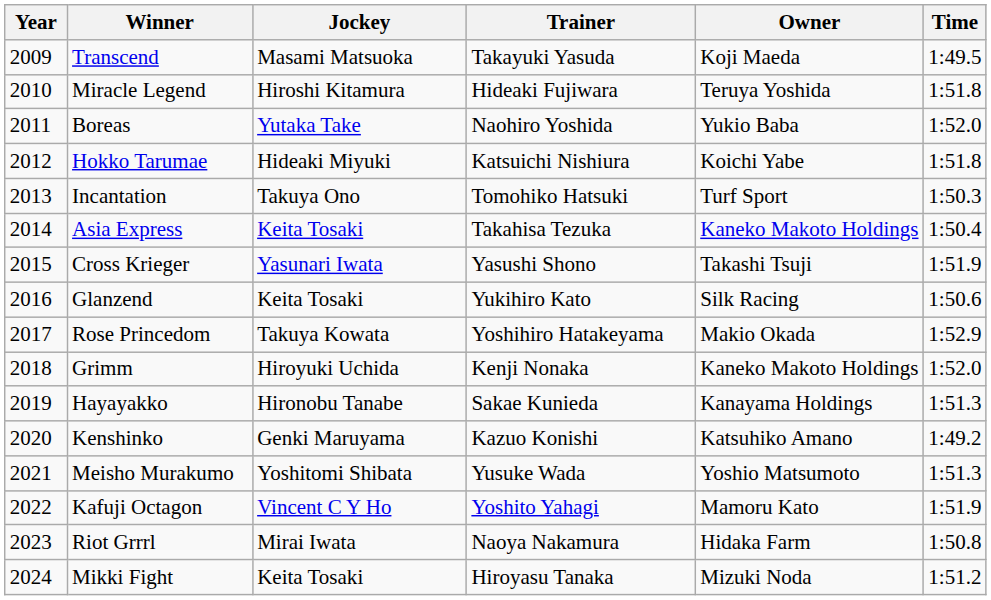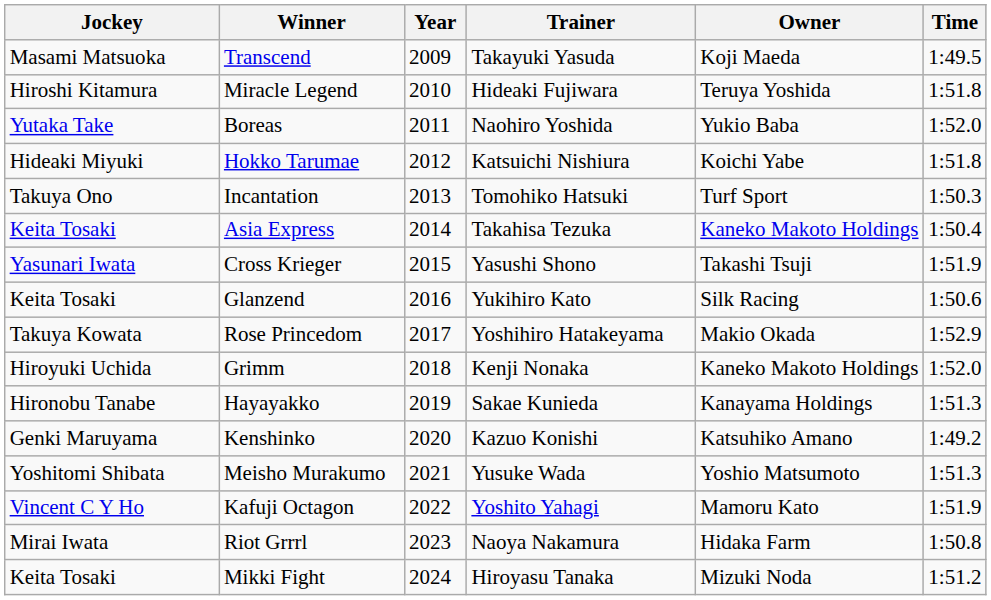 <table class="wikitable sortable" style="font-size:90%">
 <tr>
+<th width="140px">Jockey<br></th>
+<th width="120px">Winner<br></th>
 <th width="36px">Year<br></th>
-<th width="120px">Winner<br></th>
-<th width="140px">Jockey<br></th>
 <th width="150px">Trainer<br></th>
 <th>Owner</th>
 <th>Time<br></th>
 </tr>
 <tr>
+<td>Masami Matsuoka</td>
+<td><a href='#'>Transcend</a></td>
 <td>2009</td>
-<td><a href='#'>Transcend</a></td>
-<td>Masami Matsuoka</td>
 <td>Takayuki Yasuda</td>
 <td>Koji Maeda</td>
 <td>1:49.5</td>
 </tr>
 <tr>
+<td>Hiroshi Kitamura</td>
+<td>Miracle Legend </td>
 <td>2010</td>
-<td>Miracle Legend </td>
-<td>Hiroshi Kitamura</td>
 <td>Hideaki Fujiwara</td>
 <td>Teruya Yoshida</td>
 <td>1:51.8</td>
 </tr>
 <tr>
+<td><a href='#'>Yutaka Take</a></td>
+<td>Boreas</td>
 <td>2011</td>
-<td>Boreas</td>
-<td><a href='#'>Yutaka Take</a></td>
 <td>Naohiro Yoshida</td>
 <td>Yukio Baba</td>
 <td>1:52.0</td>
 </tr>
 <tr>
+<td>Hideaki Miyuki</td>
+<td><a href='#'>Hokko Tarumae</a></td>
 <td>2012</td>
-<td><a href='#'>Hokko Tarumae</a></td>
-<td>Hideaki Miyuki</td>
 <td>Katsuichi Nishiura</td>
 <td>Koichi Yabe</td>
 <td>1:51.8</td>
 </tr>
 <tr>
+<td>Takuya Ono</td>
+<td>Incantation</td>
 <td>2013</td>
-<td>Incantation</td>
-<td>Takuya Ono</td>
 <td>Tomohiko Hatsuki</td>
 <td>Turf Sport</td>
 <td>1:50.3</td>
 </tr>
 <tr>
+<td><a href='#'>Keita Tosaki</a></td>
+<td><a href='#'>Asia Express</a></td>
 <td>2014</td>
-<td><a href='#'>Asia Express</a></td>
-<td><a href='#'>Keita Tosaki</a></td>
 <td>Takahisa Tezuka</td>
 <td><a href='#'>Kaneko Makoto Holdings</a></td>
 <td>1:50.4</td>
 </tr>
 <tr>
+<td><a href='#'>Yasunari Iwata</a></td>
+<td>Cross Krieger</td>
 <td>2015</td>
-<td>Cross Krieger</td>
-<td><a href='#'>Yasunari Iwata</a></td>
 <td>Yasushi Shono</td>
 <td>Takashi Tsuji</td>
 <td>1:51.9</td>
 </tr>
 <tr>
+<td>Keita Tosaki</td>
+<td>Glanzend</td>
 <td>2016</td>
-<td>Glanzend</td>
-<td>Keita Tosaki</td>
 <td>Yukihiro Kato</td>
 <td>Silk Racing</td>
 <td>1:50.6</td>
 </tr>
 <tr>
+<td>Takuya Kowata</td>
+<td>Rose Princedom</td>
 <td>2017</td>
-<td>Rose Princedom</td>
-<td>Takuya Kowata</td>
 <td>Yoshihiro Hatakeyama</td>
 <td>Makio Okada</td>
 <td>1:52.9</td>
 </tr>
 <tr>
+<td>Hiroyuki Uchida</td>
+<td>Grimm</td>
 <td>2018</td>
-<td>Grimm</td>
-<td>Hiroyuki Uchida</td>
 <td>Kenji Nonaka</td>
 <td>Kaneko Makoto Holdings</td>
 <td>1:52.0</td>
 </tr>
 <tr>
+<td>Hironobu Tanabe</td>
+<td>Hayayakko</td>
 <td>2019</td>
-<td>Hayayakko</td>
-<td>Hironobu Tanabe</td>
 <td>Sakae Kunieda</td>
 <td>Kanayama Holdings</td>
 <td>1:51.3</td>
 </tr>
 <tr>
+<td>Genki Maruyama</td>
+<td>Kenshinko</td>
 <td>2020</td>
-<td>Kenshinko</td>
-<td>Genki Maruyama</td>
 <td>Kazuo Konishi</td>
 <td>Katsuhiko Amano</td>
 <td>1:49.2</td>
 </tr>
 <tr>
+<td>Yoshitomi Shibata</td>
+<td>Meisho Murakumo</td>
 <td>2021</td>
-<td>Meisho Murakumo</td>
-<td>Yoshitomi Shibata</td>
 <td>Yusuke Wada</td>
 <td>Yoshio Matsumoto</td>
 <td>1:51.3</td>
 </tr>
 <tr>
+<td><a href='#'>Vincent C Y Ho</a></td>
+<td>Kafuji Octagon</td>
 <td>2022</td>
-<td>Kafuji Octagon</td>
-<td><a href='#'>Vincent C Y Ho</a></td>
 <td><a href='#'>Yoshito Yahagi</a></td>
 <td>Mamoru Kato</td>
 <td>1:51.9</td>
 </tr>
 <tr>
+<td>Mirai Iwata</td>
+<td>Riot Grrrl</td>
 <td>2023</td>
-<td>Riot Grrrl</td>
-<td>Mirai Iwata</td>
 <td>Naoya Nakamura</td>
 <td>Hidaka Farm</td>
 <td>1:50.8</td>
 </tr>
 <tr>
+<td>Keita Tosaki</td>
+<td>Mikki Fight</td>
 <td>2024</td>
-<td>Mikki Fight</td>
-<td>Keita Tosaki</td>
 <td>Hiroyasu Tanaka</td>
 <td>Mizuki Noda</td>
 <td>1:51.2</td>
 </tr>
 </table>
